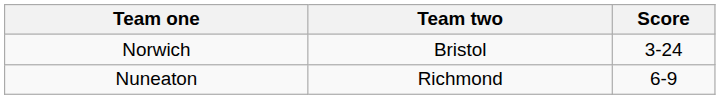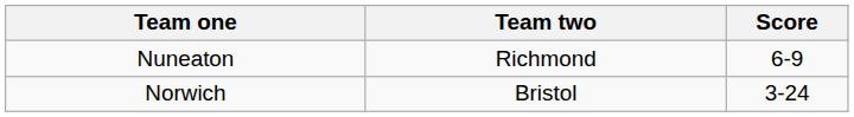 <table class="wikitable" style="text-align: center">
 <tr>
 <th width=250>Team one</th>
 <th width=250>Team two</th>
 <th width=80>Score</th>
 </tr>
 <tr>
+<td>Nuneaton</td>
+<td>Richmond</td>
+<td>6-9</td>
+</tr>
+<tr>
 <td>Norwich</td>
 <td>Bristol</td>
 <td>3-24</td>
 </tr>
-<tr>
-<td>Nuneaton</td>
-<td>Richmond</td>
-<td>6-9</td>
-</tr>
 </table>
